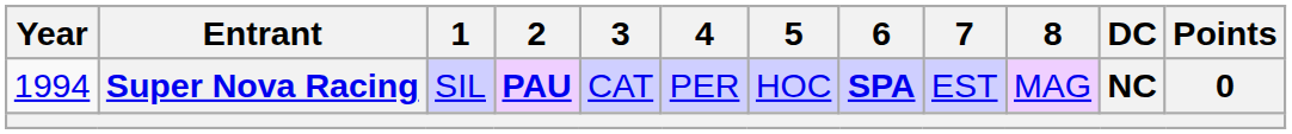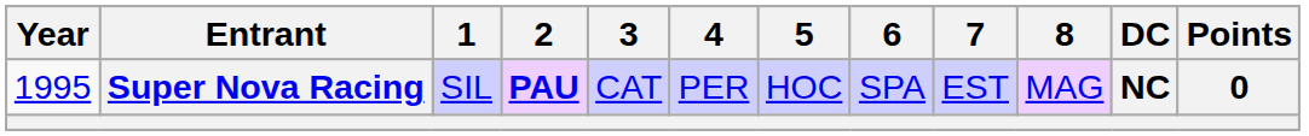 <table class="wikitable" style="text-align:center; font-size:85%">
 <tr>
 <th>Year</th>
 <th>Entrant</th>
 <th>1</th>
 <th>2</th>
 <th>3</th>
 <th>4</th>
 <th>5</th>
 <th>6</th>
 <th>7</th>
 <th>8</th>
 <th>DC</th>
 <th>Points</th>
 </tr>
 <tr>
-<td><a href='#'>1994</a></td>
+<td><a href='#'>1995</a></td>
 <th nowrap><a href='#'>Super Nova Racing</a></th>
 <td style="background:#CFCFFF;"><a href='#'>SIL</a><br></td>
 <td style="background:#EFCFFF;"><strong><a href='#'>PAU</a><br></strong></td>
 <td style="background:#CFCFFF;"><a href='#'>CAT</a><br></td>
 <td style="background:#CFCFFF;"><a href='#'>PER</a><br></td>
 <td style="background:#CFCFFF;"><a href='#'>HOC</a><br></td>
-<td style="background:#CFCFFF;"><strong><a href='#'>SPA</a><br></strong></td>
+<td style="background:#CFCFFF;"><a href='#'>SPA</a><br></td>
 <td style="background:#CFCFFF;"><a href='#'>EST</a><br></td>
 <td style="background:#EFCFFF;"><a href='#'>MAG</a><br></td>
 <th>NC</th>
 <th>0</th>
 </tr>
 <tr>
 <th colspan="12"></th>
 </tr>
 </table>
